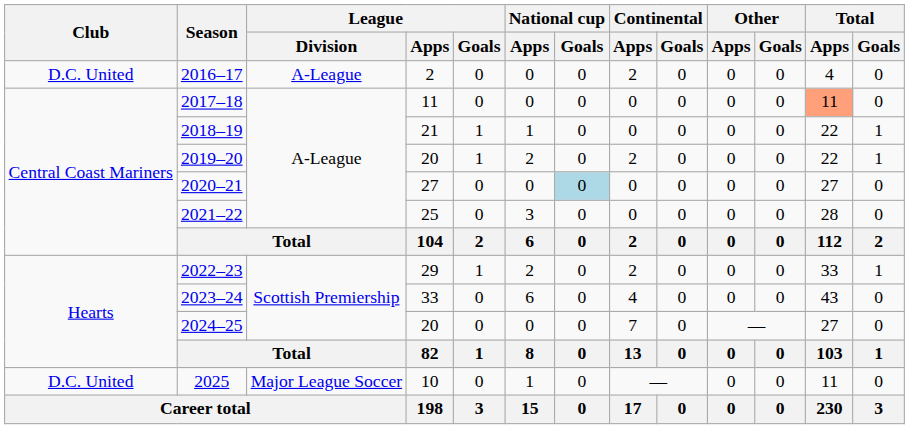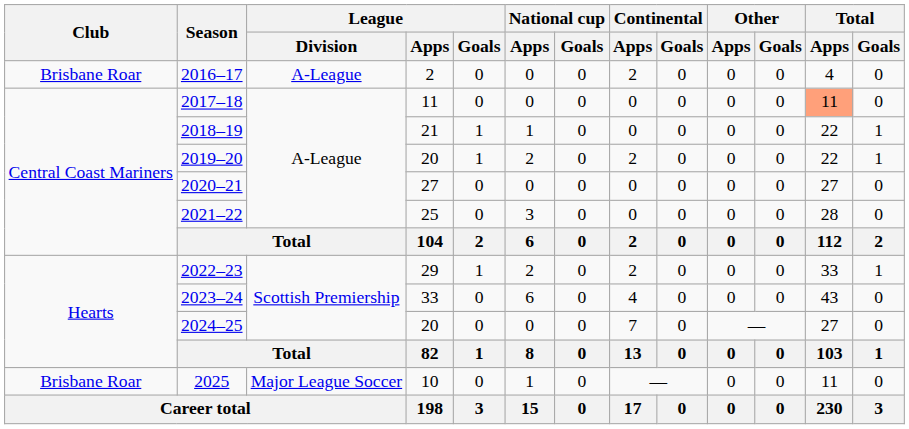 <table class="wikitable" style="text-align:center">
 <tr>
 <th rowspan="2">Club</th>
 <th rowspan="2">Season</th>
 <th colspan="3">League</th>
 <th colspan="2">National cup</th>
 <th colspan="2">Continental</th>
 <th colspan="2">Other</th>
 <th colspan="2">Total</th>
 </tr>
 <tr>
 <th>Division</th>
 <th>Apps</th>
 <th>Goals</th>
 <th>Apps</th>
 <th>Goals</th>
 <th>Apps</th>
 <th>Goals</th>
 <th>Apps</th>
 <th>Goals</th>
 <th>Apps</th>
 <th>Goals</th>
 </tr>
 <tr>
-<td><a href='#'>D.C. United</a></td>
+<td><a href='#'>Brisbane Roar</a></td>
 <td><a href='#'>2016–17</a></td>
 <td><a href='#'>A-League</a></td>
 <td>2</td>
 <td>0</td>
 <td>0</td>
 <td>0</td>
 <td>2</td>
 <td>0</td>
 <td>0</td>
 <td>0</td>
 <td>4</td>
 <td>0</td>
 </tr>
 <tr>
 <td rowspan="6"><a href='#'>Central Coast Mariners</a></td>
 <td><a href='#'>2017–18</a></td>
 <td rowspan="5">A-League</td>
 <td>11</td>
 <td>0</td>
 <td>0</td>
 <td>0</td>
 <td>0</td>
 <td>0</td>
 <td>0</td>
 <td>0</td>
 <td style="background: lightsalmon;">11</td>
 <td>0</td>
 </tr>
 <tr>
 <td><a href='#'>2018–19</a></td>
 <td>21</td>
 <td>1</td>
 <td>1</td>
 <td>0</td>
 <td>0</td>
 <td>0</td>
 <td>0</td>
 <td>0</td>
 <td>22</td>
 <td>1</td>
 </tr>
 <tr>
 <td><a href='#'>2019–20</a></td>
 <td>20</td>
 <td>1</td>
 <td>2</td>
 <td>0</td>
 <td>2</td>
 <td>0</td>
 <td>0</td>
 <td>0</td>
 <td>22</td>
 <td>1</td>
 </tr>
 <tr>
 <td><a href='#'>2020–21</a></td>
 <td>27</td>
 <td>0</td>
 <td>0</td>
-<td style="background: lightblue;">0</td>
+<td>0</td>
 <td>0</td>
 <td>0</td>
 <td>0</td>
 <td>0</td>
 <td>27</td>
 <td>0</td>
 </tr>
 <tr>
 <td><a href='#'>2021–22</a></td>
 <td>25</td>
 <td>0</td>
 <td>3</td>
 <td>0</td>
 <td>0</td>
 <td>0</td>
 <td>0</td>
 <td>0</td>
 <td>28</td>
 <td>0</td>
 </tr>
 <tr>
 <th colspan="2">Total</th>
 <th>104</th>
 <th>2</th>
 <th>6</th>
 <th>0</th>
 <th>2</th>
 <th>0</th>
 <th>0</th>
 <th>0</th>
 <th>112</th>
 <th>2</th>
 </tr>
 <tr>
 <td rowspan="4"><a href='#'>Hearts</a></td>
 <td><a href='#'>2022–23</a></td>
 <td rowspan="3"><a href='#'>Scottish Premiership</a></td>
 <td>29</td>
 <td>1</td>
 <td>2</td>
 <td>0</td>
 <td>2</td>
 <td>0</td>
 <td>0</td>
 <td>0</td>
 <td>33</td>
 <td>1</td>
 </tr>
 <tr>
 <td><a href='#'>2023–24</a></td>
 <td>33</td>
 <td>0</td>
 <td>6</td>
 <td>0</td>
 <td>4</td>
 <td>0</td>
 <td>0</td>
 <td>0</td>
 <td>43</td>
 <td>0</td>
 </tr>
 <tr>
 <td><a href='#'>2024–25</a></td>
 <td>20</td>
 <td>0</td>
 <td>0</td>
 <td>0</td>
 <td>7</td>
 <td>0</td>
 <td colspan="2">—</td>
 <td>27</td>
 <td>0</td>
 </tr>
 <tr>
 <th colspan="2">Total</th>
 <th>82</th>
 <th>1</th>
 <th>8</th>
 <th>0</th>
 <th>13</th>
 <th>0</th>
 <th>0</th>
 <th>0</th>
 <th>103</th>
 <th>1</th>
 </tr>
 <tr>
-<td><a href='#'>D.C. United</a></td>
+<td><a href='#'>Brisbane Roar</a></td>
 <td><a href='#'>2025</a></td>
 <td><a href='#'>Major League Soccer</a></td>
 <td>10</td>
 <td>0</td>
 <td>1</td>
 <td>0</td>
 <td colspan="2">—</td>
 <td>0</td>
 <td>0</td>
 <td>11</td>
 <td>0</td>
 </tr>
 <tr>
 <th colspan="3">Career total</th>
 <th>198</th>
 <th>3</th>
 <th>15</th>
 <th>0</th>
 <th>17</th>
 <th>0</th>
 <th>0</th>
 <th>0</th>
 <th>230</th>
 <th>3</th>
 </tr>
 </table>
